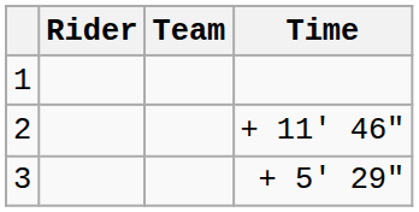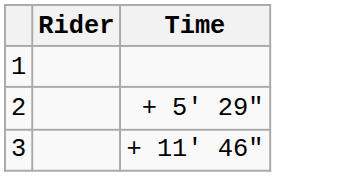 <table class="wikitable">
 <tr>
 <th></th>
 <th>Rider</th>
-<th>Team</th>
 <th>Time</th>
 </tr>
 <tr>
 <td>1</td>
 <td>  </td>
-<td></td>
 <td align="right"></td>
 </tr>
 <tr>
 <td>2</td>
 <td></td>
-<td></td>
-<td align="right">+ 11' 46"</td>
+<td align="right">+ 5' 29"</td>
 </tr>
 <tr>
 <td>3</td>
 <td></td>
-<td></td>
-<td align="right">+ 5' 29"</td>
+<td align="right">+ 11' 46"</td>
 </tr>
 </table>
